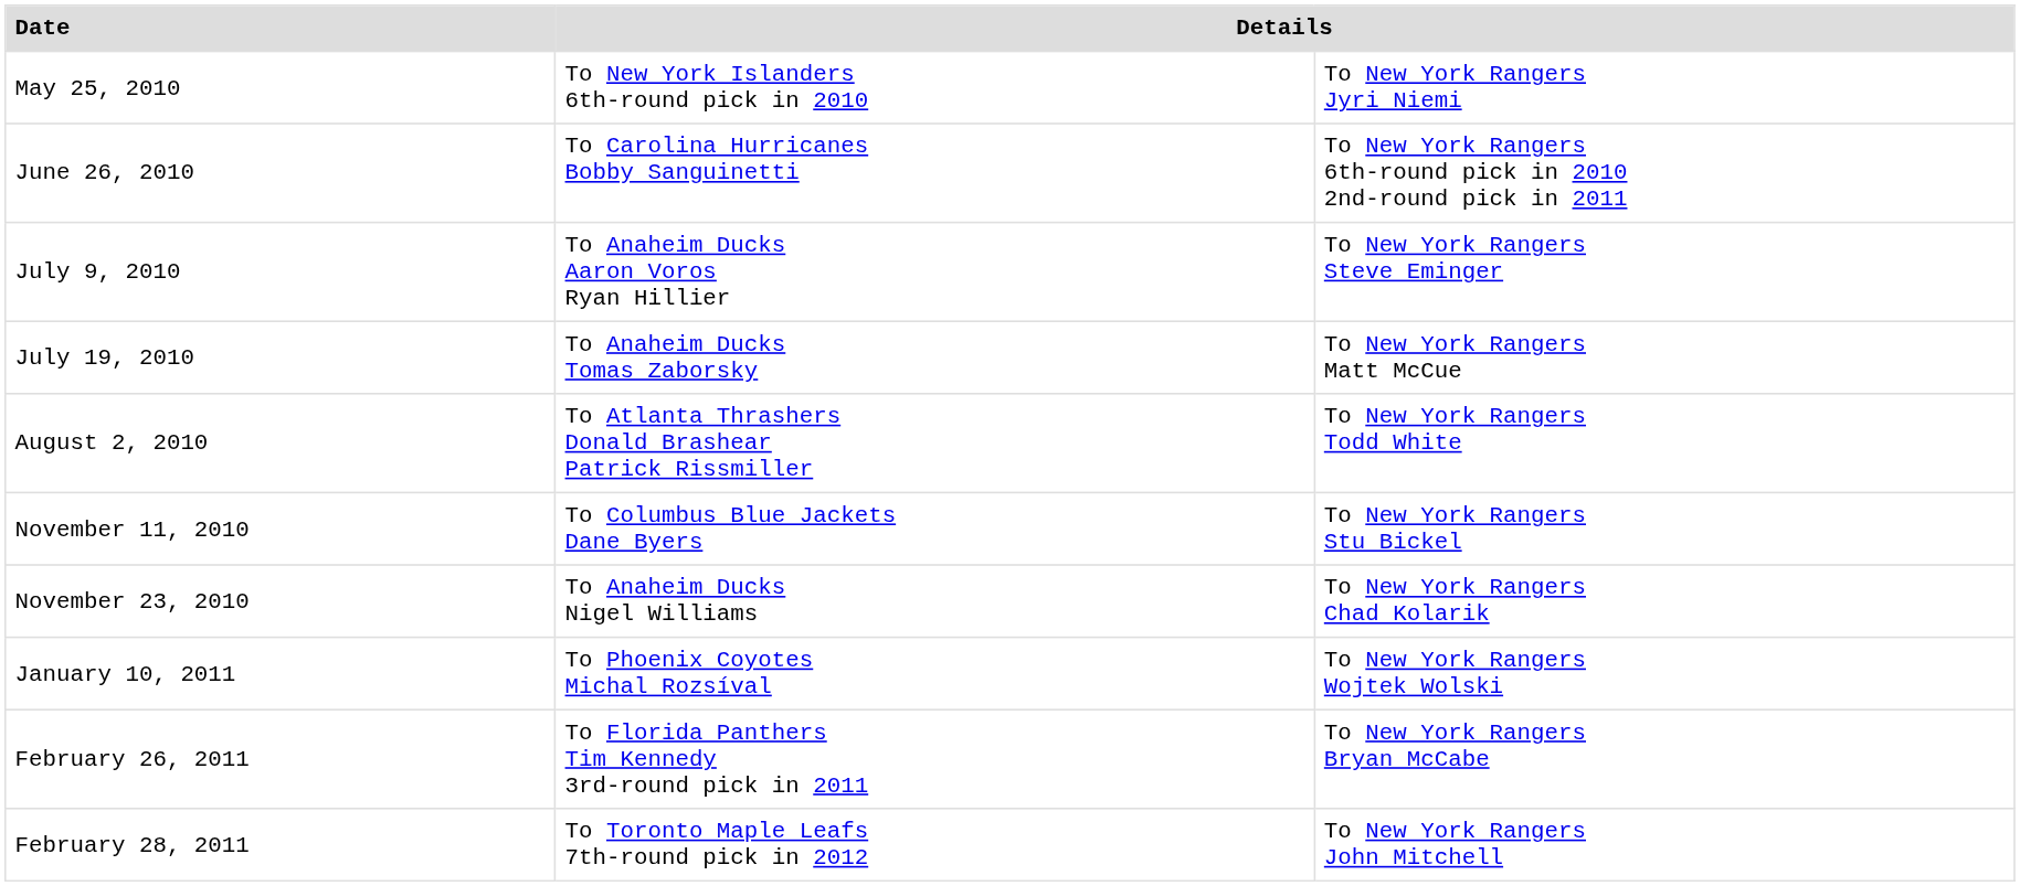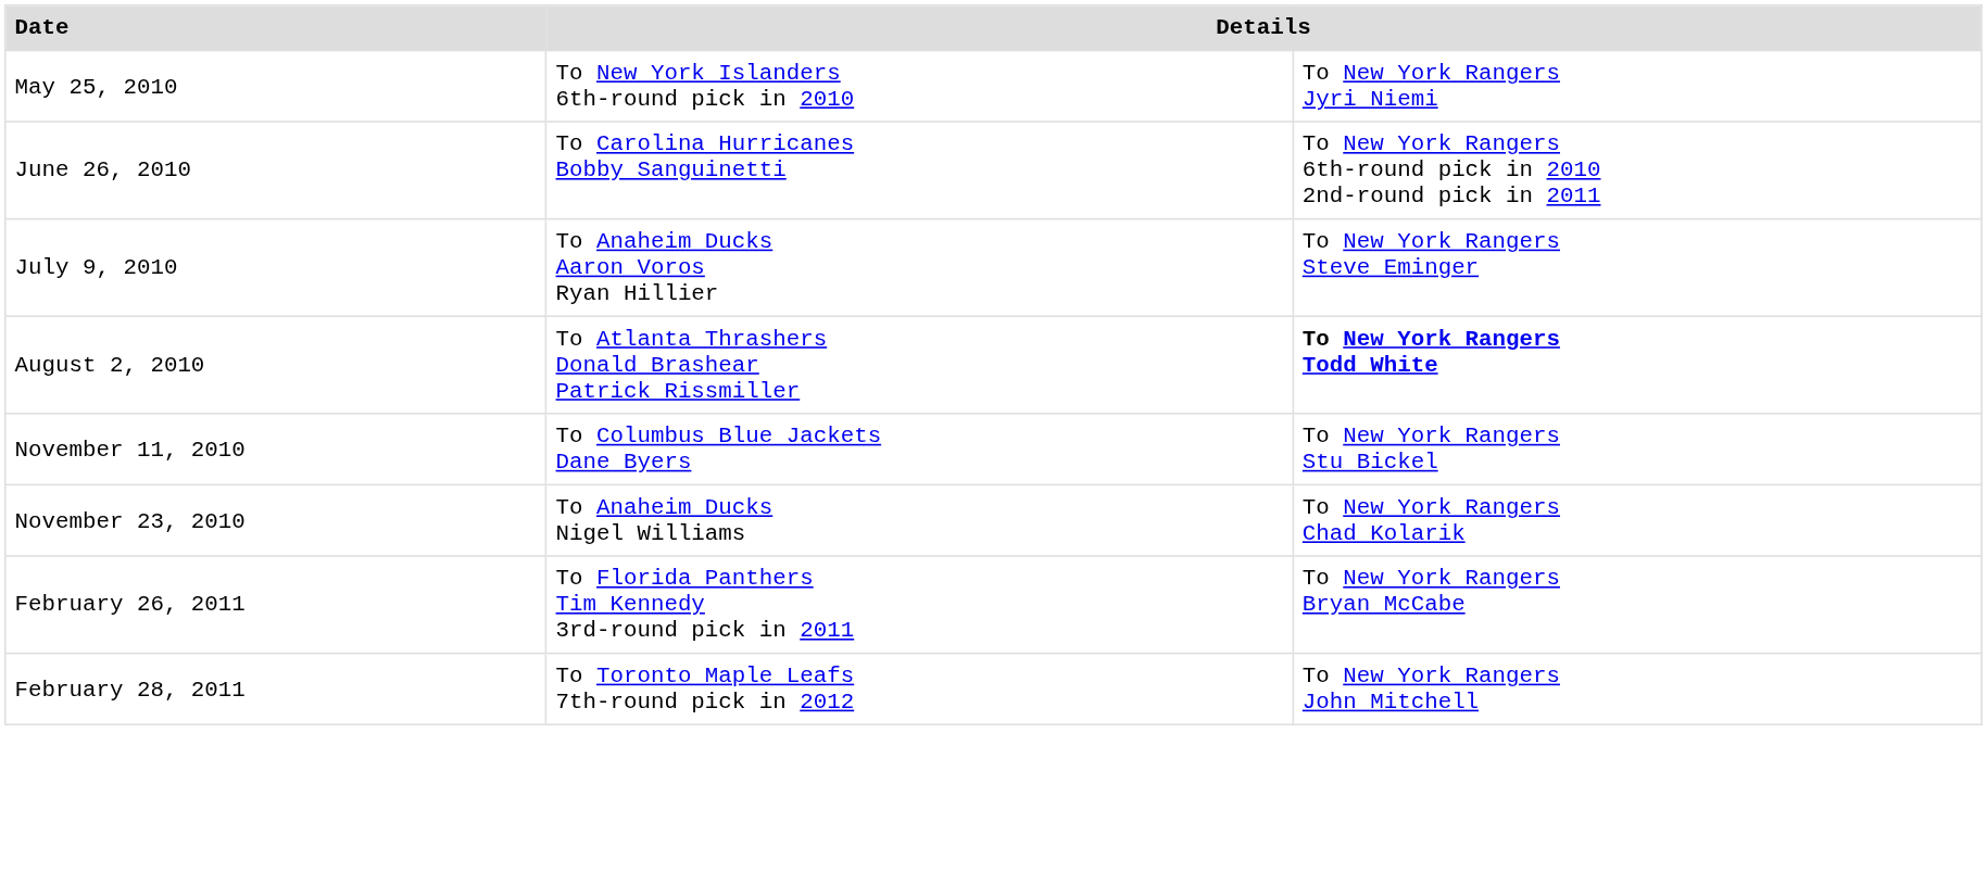 <table border=1 style="border-collapse:collapse" bordercolor="#DFDFDF" cellpadding="5" width=90%>
 <tr bgcolor="#dddddd">
 <th style="text-align:left;">Date</th>
 <th colspan="2">Details</th>
 </tr>
 <tr>
 <td>May 25, 2010</td>
 <td valign="top">To <a href='#'>New York Islanders</a><br>6th-round pick in <a href='#'>2010</a></td>
 <td valign="top">To <a href='#'>New York Rangers</a><br><a href='#'>Jyri Niemi</a></td>
 </tr>
 <tr>
 <td>June 26, 2010</td>
 <td valign="top">To <a href='#'>Carolina Hurricanes</a><br><a href='#'>Bobby Sanguinetti</a></td>
 <td valign="top">To <a href='#'>New York Rangers</a><br>6th-round pick in <a href='#'>2010</a><br>2nd-round pick in <a href='#'>2011</a></td>
 </tr>
 <tr>
 <td>July 9, 2010</td>
 <td valign="top">To <a href='#'>Anaheim Ducks</a><br><a href='#'>Aaron Voros</a><br>Ryan Hillier</td>
 <td valign="top">To <a href='#'>New York Rangers</a><br><a href='#'>Steve Eminger</a></td>
 </tr>
 <tr>
-<td>July 19, 2010</td>
-<td valign="top">To <a href='#'>Anaheim Ducks</a><br><a href='#'>Tomas Zaborsky</a></td>
-<td valign="top">To <a href='#'>New York Rangers</a><br>Matt McCue</td>
-</tr>
-<tr>
 <td>August 2, 2010</td>
 <td valign="top">To <a href='#'>Atlanta Thrashers</a><br><a href='#'>Donald Brashear</a><br><a href='#'>Patrick Rissmiller</a></td>
-<td valign="top">To <a href='#'>New York Rangers</a><br><a href='#'>Todd White</a></td>
+<td valign="top"><strong>To <a href='#'>New York Rangers</a><br><a href='#'>Todd White</a></strong></td>
 </tr>
 <tr>
 <td>November 11, 2010</td>
 <td valign="top">To <a href='#'>Columbus Blue Jackets</a><br><a href='#'>Dane Byers</a></td>
 <td valign="top">To <a href='#'>New York Rangers</a><br><a href='#'>Stu Bickel</a></td>
 </tr>
 <tr>
 <td>November 23, 2010</td>
 <td valign="top">To <a href='#'>Anaheim Ducks</a><br>Nigel Williams</td>
 <td valign="top">To <a href='#'>New York Rangers</a><br><a href='#'>Chad Kolarik</a></td>
 </tr>
 <tr>
-<td>January 10, 2011</td>
-<td valign="top">To <a href='#'>Phoenix Coyotes</a><br><a href='#'>Michal Rozsíval</a></td>
-<td valign="top">To <a href='#'>New York Rangers</a><br><a href='#'>Wojtek Wolski</a></td>
-</tr>
-<tr>
 <td>February 26, 2011</td>
 <td valign="top">To <a href='#'>Florida Panthers</a><br><a href='#'>Tim Kennedy</a><br>3rd-round pick in <a href='#'>2011</a></td>
 <td valign="top">To <a href='#'>New York Rangers</a><br><a href='#'>Bryan McCabe</a></td>
 </tr>
 <tr>
 <td>February 28, 2011</td>
 <td valign="top">To <a href='#'>Toronto Maple Leafs</a><br>7th-round pick in <a href='#'>2012</a></td>
 <td valign="top">To <a href='#'>New York Rangers</a><br><a href='#'>John Mitchell</a></td>
 </tr>
 </table>
